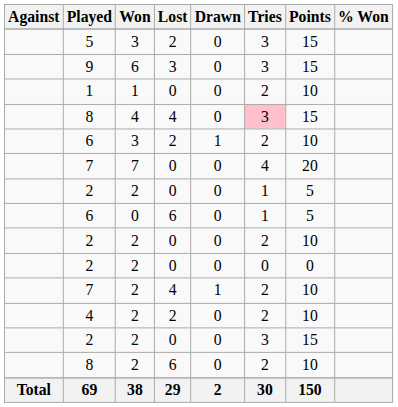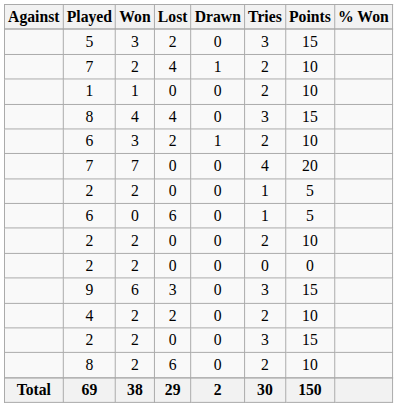 <table class="sortable wikitable" style="text-align: center;">
 <tr>
 </tr>
 <tr>
 <th>Against</th>
 <th>Played</th>
 <th>Won</th>
 <th>Lost</th>
 <th>Drawn</th>
 <th>Tries</th>
 <th>Points</th>
 <th>% Won</th>
 </tr>
 <tr bgcolor="#d0ffd0" align="center">
 </tr>
 <tr>
 <td align="left"></td>
 <td>5</td>
 <td>3</td>
 <td>2</td>
 <td>0</td>
 <td>3</td>
 <td>15</td>
 <td></td>
 </tr>
 <tr>
 <td align="left"></td>
-<td>9</td>
-<td>6</td>
-<td>3</td>
-<td>0</td>
-<td>3</td>
-<td>15</td>
+<td>7</td>
+<td>2</td>
+<td>4</td>
+<td>1</td>
+<td>2</td>
+<td>10</td>
 <td></td>
 </tr>
 <tr>
 <td align="left"></td>
 <td>1</td>
 <td>1</td>
 <td>0</td>
 <td>0</td>
 <td>2</td>
 <td>10</td>
 <td></td>
 </tr>
 <tr>
 <td align="left"></td>
 <td>8</td>
 <td>4</td>
 <td>4</td>
 <td>0</td>
-<td style="background: pink;">3</td>
+<td>3</td>
 <td>15</td>
 <td></td>
 </tr>
 <tr>
 <td align="left"></td>
 <td>6</td>
 <td>3</td>
 <td>2</td>
 <td>1</td>
 <td>2</td>
 <td>10</td>
 <td></td>
 </tr>
 <tr>
 <td align="left"></td>
 <td>7</td>
 <td>7</td>
 <td>0</td>
 <td>0</td>
 <td>4</td>
 <td>20</td>
 <td></td>
 </tr>
 <tr>
 <td align="left"></td>
 <td>2</td>
 <td>2</td>
 <td>0</td>
 <td>0</td>
 <td>1</td>
 <td>5</td>
 <td></td>
 </tr>
 <tr>
 <td align="left"></td>
 <td>6</td>
 <td>0</td>
 <td>6</td>
 <td>0</td>
 <td>1</td>
 <td>5</td>
 <td></td>
 </tr>
 <tr>
 <td align="left"></td>
 <td>2</td>
 <td>2</td>
 <td>0</td>
 <td>0</td>
 <td>2</td>
 <td>10</td>
 <td></td>
 </tr>
 <tr>
 <td align="left"></td>
 <td>2</td>
 <td>2</td>
 <td>0</td>
 <td>0</td>
 <td>0</td>
 <td>0</td>
 <td></td>
 </tr>
 <tr>
 <td align="left"></td>
-<td>7</td>
-<td>2</td>
-<td>4</td>
-<td>1</td>
-<td>2</td>
-<td>10</td>
+<td>9</td>
+<td>6</td>
+<td>3</td>
+<td>0</td>
+<td>3</td>
+<td>15</td>
 <td></td>
 </tr>
 <tr>
 <td align="left"></td>
 <td>4</td>
 <td>2</td>
 <td>2</td>
 <td>0</td>
 <td>2</td>
 <td>10</td>
 <td></td>
 </tr>
 <tr>
 <td align="left"></td>
 <td>2</td>
 <td>2</td>
 <td>0</td>
 <td>0</td>
 <td>3</td>
 <td>15</td>
 <td></td>
 </tr>
 <tr>
 <td align="left"></td>
 <td>8</td>
 <td>2</td>
 <td>6</td>
 <td>0</td>
 <td>2</td>
 <td>10</td>
 <td></td>
 </tr>
 <tr>
 </tr>
 <tr class="sortbottom">
 <th>Total</th>
 <th>69</th>
 <th>38</th>
 <th>29</th>
 <th>2</th>
 <th>30</th>
 <th>150</th>
 <th></th>
 </tr>
 </table>
